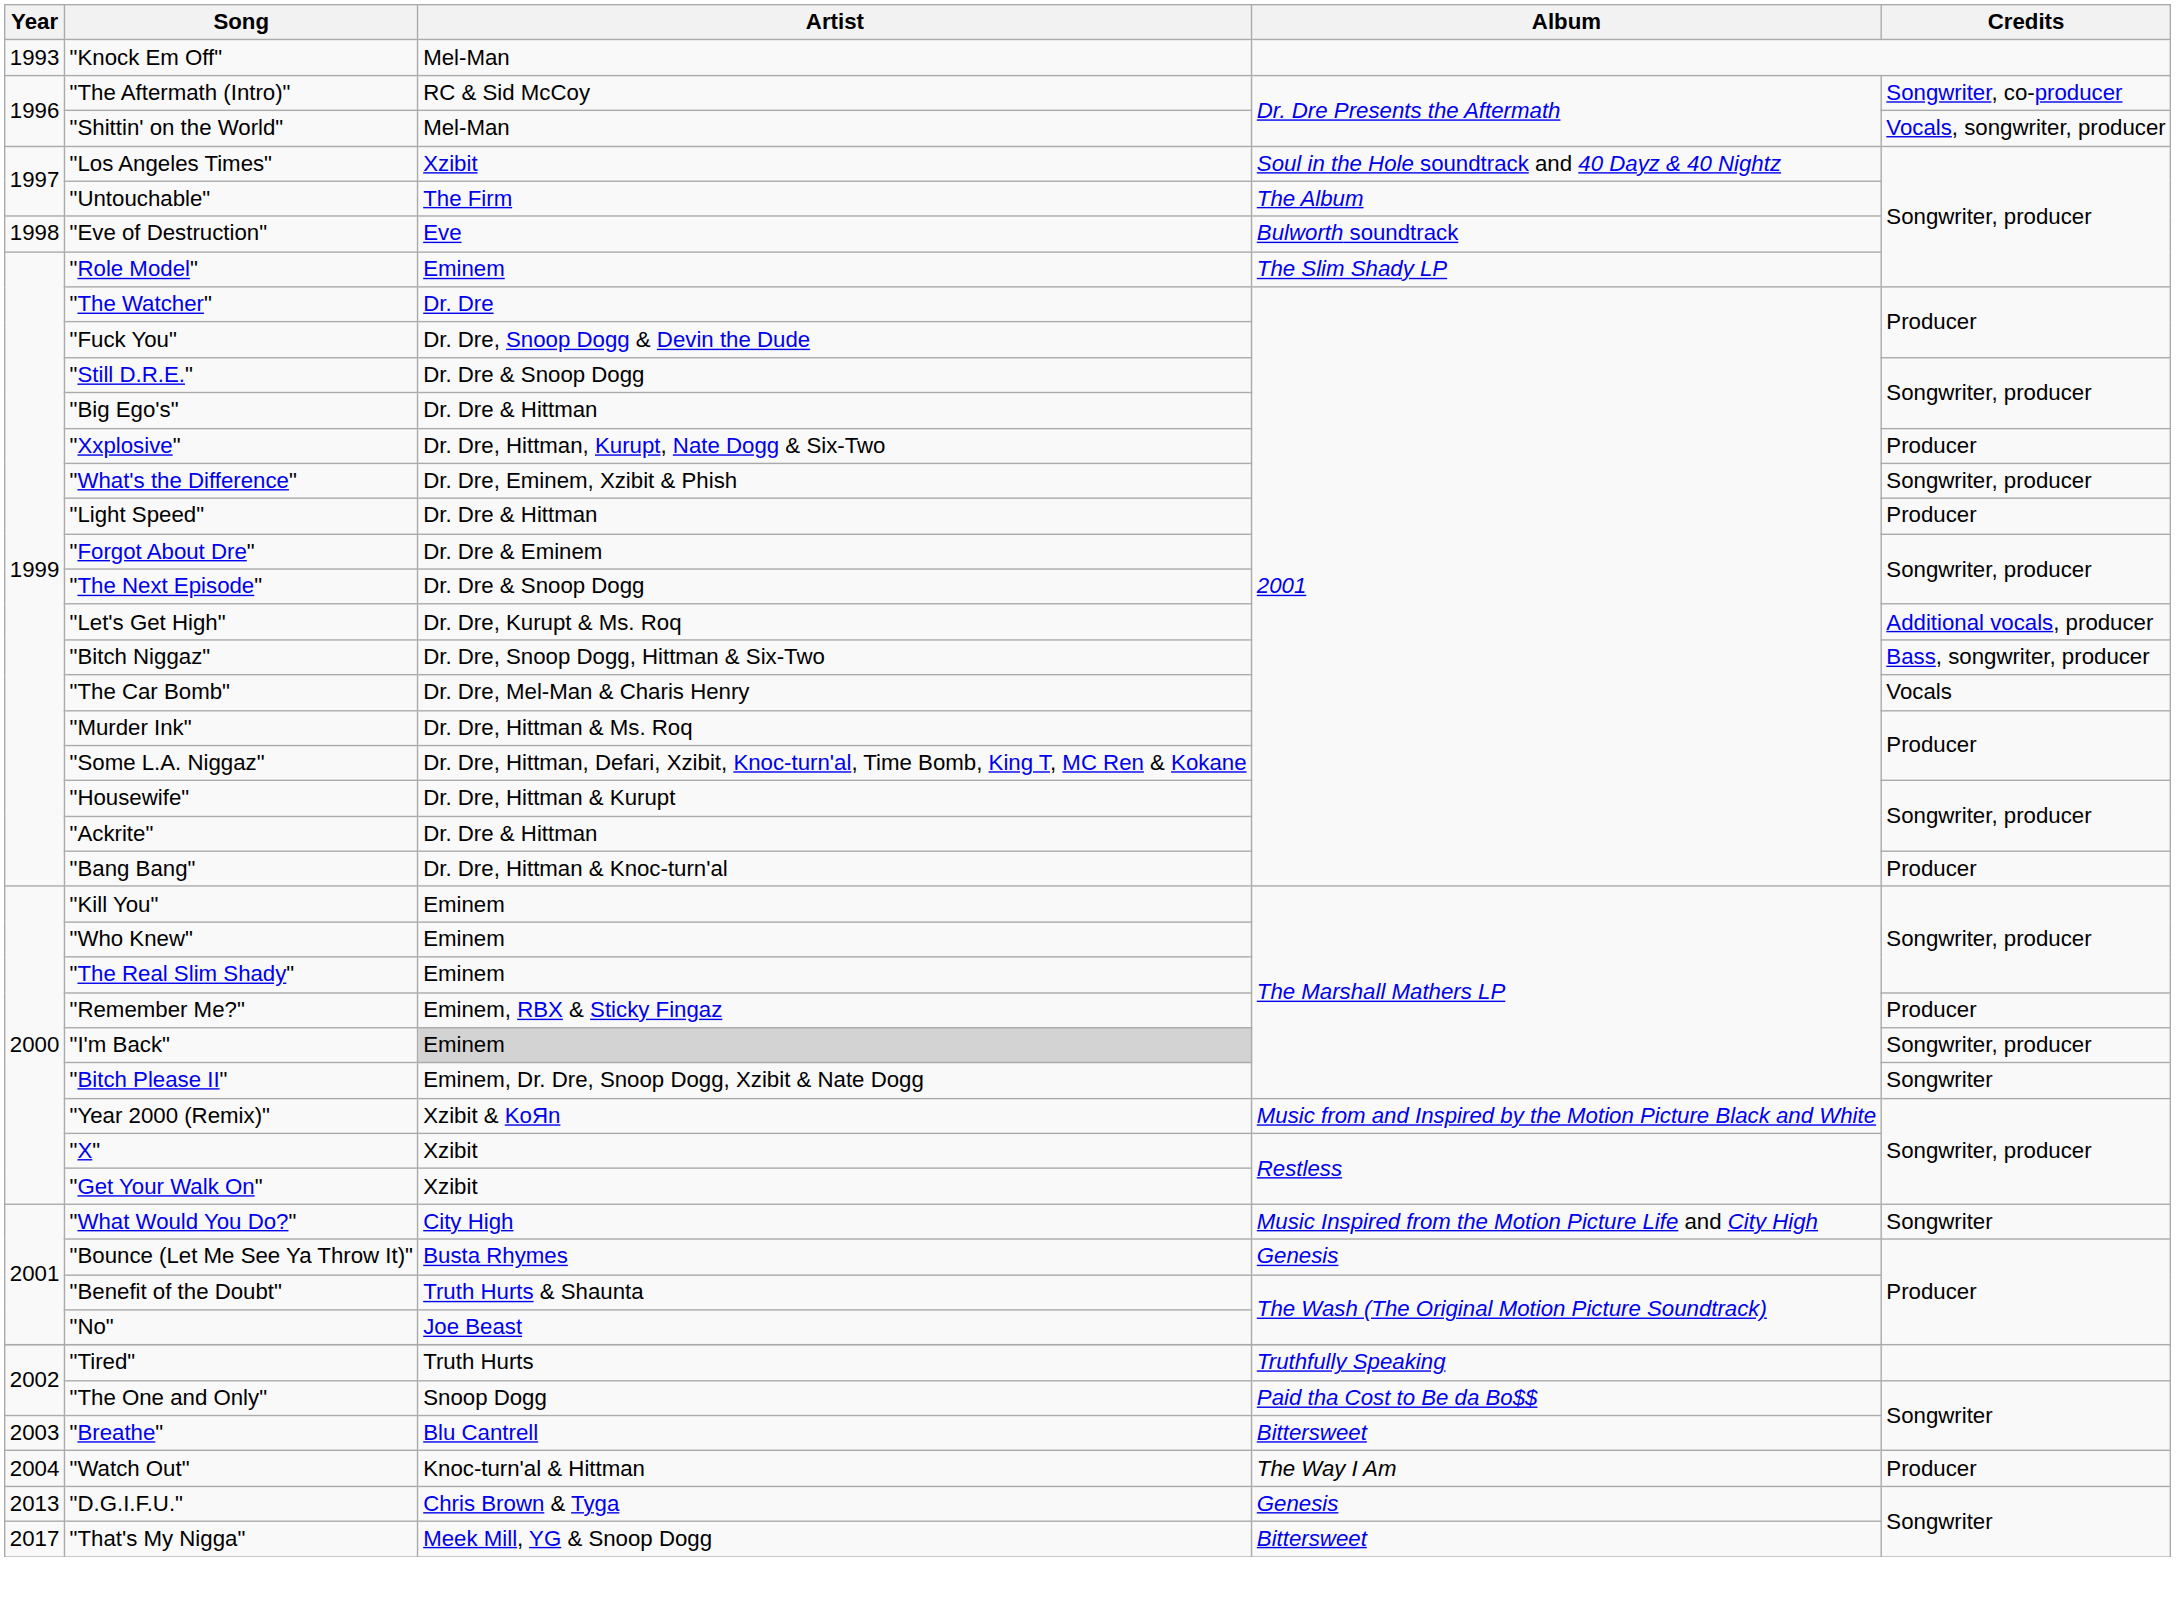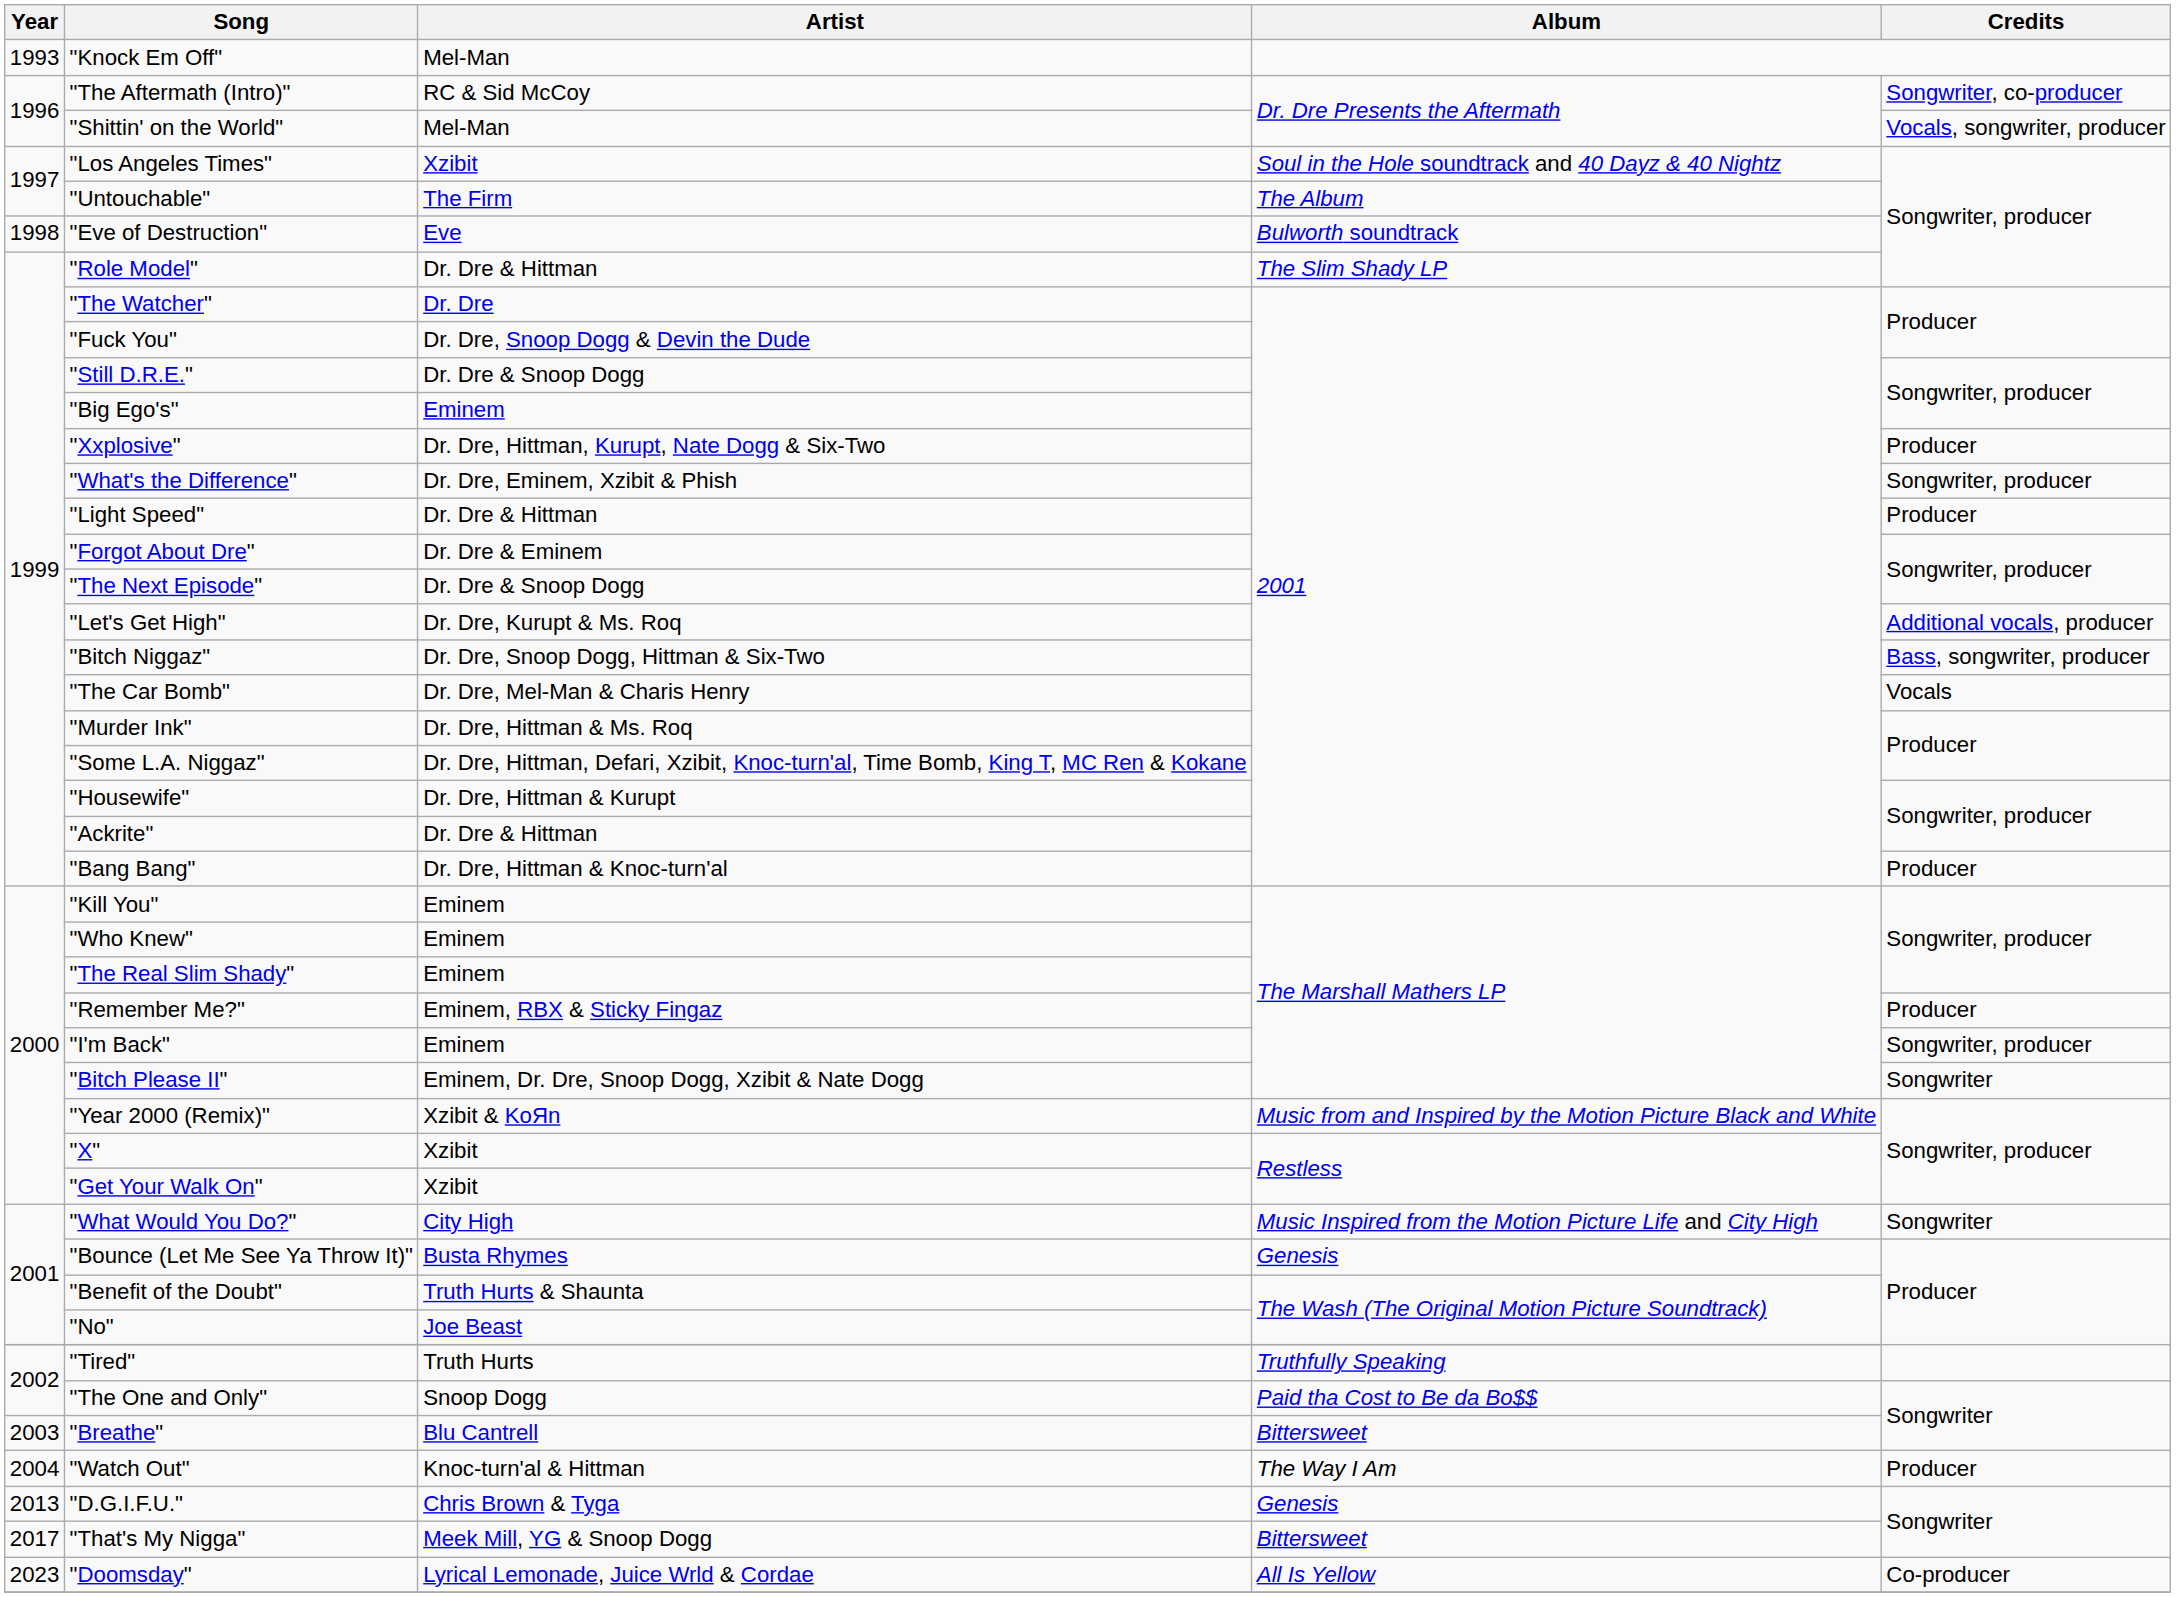 <table class="wikitable">
 <tr>
 <th>Year</th>
 <th>Song</th>
 <th>Artist</th>
 <th>Album</th>
 <th>Credits</th>
 </tr>
 <tr>
 <td rowspan="1">1993</td>
 <td>"Knock Em Off"</td>
 <td>Mel-Man</td>
 </tr>
 <tr>
 <td rowspan="2">1996</td>
 <td>"The Aftermath (Intro)"</td>
 <td>RC & Sid McCoy</td>
 <td rowspan="2"><em><a href='#'>Dr. Dre Presents the Aftermath</a></em></td>
 <td><a href='#'>Songwriter</a>, co-<a href='#'>producer</a></td>
 </tr>
 <tr>
 <td>"Shittin' on the World"</td>
 <td>Mel-Man</td>
 <td><a href='#'>Vocals</a>, songwriter, producer</td>
 </tr>
 <tr>
 <td rowspan="2">1997</td>
 <td>"Los Angeles Times"</td>
 <td><a href='#'>Xzibit</a></td>
 <td><a href='#'><em>Soul in the Hole</em> soundtrack</a> and <em><a href='#'>40 Dayz & 40 Nightz</a></em></td>
 <td rowspan="4">Songwriter, producer</td>
 </tr>
 <tr>
 <td>"Untouchable"</td>
 <td><a href='#'>The Firm</a></td>
 <td><em><a href='#'>The Album</a></em></td>
 </tr>
 <tr>
 <td>1998</td>
 <td>"Eve of Destruction"</td>
 <td><a href='#'>Eve</a></td>
 <td><a href='#'><em>Bulworth</em> soundtrack</a></td>
 </tr>
 <tr>
 <td rowspan="18">1999</td>
 <td>"<a href='#'>Role Model</a>"</td>
-<td><a href='#'>Eminem</a></td>
+<td>Dr. Dre & Hittman</td>
 <td><em><a href='#'>The Slim Shady LP</a></em></td>
 </tr>
 <tr>
 <td>"<a href='#'>The Watcher</a>"</td>
 <td><a href='#'>Dr. Dre</a></td>
 <td rowspan="17"><em><a href='#'>2001</a></em></td>
 <td rowspan="2">Producer</td>
 </tr>
 <tr>
 <td>"Fuck You"</td>
 <td>Dr. Dre, <a href='#'>Snoop Dogg</a> & <a href='#'>Devin the Dude</a></td>
 </tr>
 <tr>
 <td>"<a href='#'>Still D.R.E.</a>"</td>
 <td>Dr. Dre & Snoop Dogg</td>
 <td rowspan="2">Songwriter, producer</td>
 </tr>
 <tr>
 <td>"Big Ego's"</td>
-<td>Dr. Dre & Hittman</td>
+<td><a href='#'>Eminem</a></td>
 </tr>
 <tr>
 <td>"<a href='#'>Xxplosive</a>"</td>
 <td>Dr. Dre, Hittman, <a href='#'>Kurupt</a>, <a href='#'>Nate Dogg</a> & Six-Two</td>
 <td>Producer</td>
 </tr>
 <tr>
 <td>"<a href='#'>What's the Difference</a>"</td>
 <td>Dr. Dre, Eminem, Xzibit & Phish</td>
 <td>Songwriter, producer</td>
 </tr>
 <tr>
 <td>"Light Speed"</td>
 <td>Dr. Dre & Hittman</td>
 <td>Producer</td>
 </tr>
 <tr>
 <td>"<a href='#'>Forgot About Dre</a>"</td>
 <td>Dr. Dre & Eminem</td>
 <td rowspan="2">Songwriter, producer</td>
 </tr>
 <tr>
 <td>"<a href='#'>The Next Episode</a>"</td>
 <td>Dr. Dre & Snoop Dogg</td>
 </tr>
 <tr>
 <td>"Let's Get High"</td>
 <td>Dr. Dre, Kurupt & Ms. Roq</td>
 <td><a href='#'>Additional vocals</a>, producer</td>
 </tr>
 <tr>
 <td>"Bitch Niggaz"</td>
 <td>Dr. Dre, Snoop Dogg, Hittman & Six-Two</td>
 <td><a href='#'>Bass</a>, songwriter, producer</td>
 </tr>
 <tr>
 <td>"The Car Bomb"</td>
 <td>Dr. Dre, Mel-Man & Charis Henry</td>
 <td>Vocals</td>
 </tr>
 <tr>
 <td>"Murder Ink"</td>
 <td>Dr. Dre, Hittman & Ms. Roq</td>
 <td rowspan="2">Producer</td>
 </tr>
 <tr>
 <td>"Some L.A. Niggaz"</td>
 <td>Dr. Dre, Hittman, Defari, Xzibit, <a href='#'>Knoc-turn'al</a>, Time Bomb, <a href='#'>King T</a>, <a href='#'>MC Ren</a> & <a href='#'>Kokane</a></td>
 </tr>
 <tr>
 <td>"Housewife"</td>
 <td>Dr. Dre, Hittman & Kurupt</td>
 <td rowspan="2">Songwriter, producer</td>
 </tr>
 <tr>
 <td>"Ackrite"</td>
 <td>Dr. Dre & Hittman</td>
 </tr>
 <tr>
 <td>"Bang Bang"</td>
 <td>Dr. Dre, Hittman & Knoc-turn'al</td>
 <td>Producer</td>
 </tr>
 <tr>
 <td rowspan="9">2000</td>
 <td>"Kill You"</td>
 <td>Eminem</td>
 <td rowspan="6"><em><a href='#'>The Marshall Mathers LP</a></em></td>
 <td rowspan="3">Songwriter, producer</td>
 </tr>
 <tr>
 <td>"Who Knew"</td>
 <td>Eminem</td>
 </tr>
 <tr>
 <td>"<a href='#'>The Real Slim Shady</a>"</td>
 <td>Eminem</td>
 </tr>
 <tr>
 <td>"Remember Me?"</td>
 <td>Eminem, <a href='#'>RBX</a> & <a href='#'>Sticky Fingaz</a></td>
 <td>Producer</td>
 </tr>
 <tr>
 <td>"I'm Back"</td>
-<td style="background: lightgrey;">Eminem</td>
+<td>Eminem</td>
 <td>Songwriter, producer</td>
 </tr>
 <tr>
 <td>"<a href='#'>Bitch Please II</a>"</td>
 <td>Eminem, Dr. Dre, Snoop Dogg, Xzibit & Nate Dogg</td>
 <td>Songwriter</td>
 </tr>
 <tr>
 <td>"Year 2000 (Remix)"</td>
 <td>Xzibit & <a href='#'>KoЯn</a></td>
 <td><em><a href='#'>Music from and Inspired by the Motion Picture Black and White</a></em></td>
 <td rowspan="3">Songwriter, producer</td>
 </tr>
 <tr>
 <td>"<a href='#'>X</a>"</td>
 <td>Xzibit</td>
 <td rowspan="2"><em><a href='#'>Restless</a></em></td>
 </tr>
 <tr>
 <td>"<a href='#'>Get Your Walk On</a>"</td>
 <td>Xzibit</td>
 </tr>
 <tr>
 <td rowspan="4">2001</td>
 <td>"<a href='#'>What Would You Do?</a>"</td>
 <td><a href='#'>City High</a></td>
 <td><em><a href='#'>Music Inspired from the Motion Picture Life</a></em> and <em><a href='#'>City High</a></em></td>
 <td>Songwriter</td>
 </tr>
 <tr>
 <td>"Bounce (Let Me See Ya Throw It)"</td>
 <td><a href='#'>Busta Rhymes</a></td>
 <td><em><a href='#'>Genesis</a></em></td>
 <td rowspan="4">Producer</td>
 </tr>
 <tr>
 <td>"Benefit of the Doubt"</td>
 <td><a href='#'>Truth Hurts</a> & Shaunta</td>
 <td rowspan="2"><em><a href='#'>The Wash (The Original Motion Picture Soundtrack)</a></em></td>
 </tr>
 <tr>
 <td>"No"</td>
 <td><a href='#'>Joe Beast</a></td>
 </tr>
 <tr “Dogg Named Snoop”>
 </tr>
 <tr>
 <td rowspan="2">2002</td>
 <td>"Tired"</td>
 <td>Truth Hurts</td>
 <td><em><a href='#'>Truthfully Speaking</a></em></td>
 </tr>
 <tr>
 <td>"The One and Only"</td>
 <td>Snoop Dogg</td>
 <td><em><a href='#'>Paid tha Cost to Be da Bo$$</a></em></td>
 <td rowspan="2">Songwriter</td>
 </tr>
 <tr>
 <td>2003</td>
 <td>"<a href='#'>Breathe</a>"</td>
 <td><a href='#'>Blu Cantrell</a></td>
 <td><em><a href='#'>Bittersweet</a></em></td>
 </tr>
 <tr>
 <td>2004</td>
 <td>"Watch Out"</td>
 <td>Knoc-turn'al & Hittman</td>
 <td><em>The Way I Am</em></td>
 <td>Producer</td>
 </tr>
 <tr>
 <td>2013</td>
 <td>"D.G.I.F.U."</td>
 <td><a href='#'>Chris Brown</a> & <a href='#'>Tyga</a></td>
 <td><em><a href='#'>Genesis</a></em></td>
 <td rowspan="2">Songwriter</td>
 </tr>
 <tr>
 <td>2017</td>
 <td>"That's My Nigga"</td>
 <td><a href='#'>Meek Mill</a>, <a href='#'>YG</a> & Snoop Dogg</td>
 <td><em><a href='#'>Bittersweet</a></em></td>
 </tr>
 <tr>
+<td>2023</td>
+<td>"<a href='#'>Doomsday</a>"</td>
+<td><a href='#'>Lyrical Lemonade</a>, <a href='#'>Juice Wrld</a> & <a href='#'>Cordae</a></td>
+<td><em><a href='#'>All Is Yellow</a></em></td>
+<td>Co-producer</td>
+</tr>
+<tr>
 </tr>
 </table>
